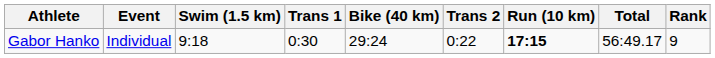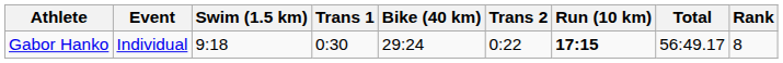 <table class="wikitable" border="1">
 <tr>
 <th>Athlete</th>
 <th>Event</th>
 <th>Swim (1.5 km)</th>
 <th>Trans 1</th>
 <th>Bike (40 km)</th>
 <th>Trans 2</th>
 <th>Run (10 km)</th>
 <th>Total</th>
 <th>Rank</th>
 </tr>
 <tr>
 <td><a href='#'>Gabor Hanko</a></td>
 <td><a href='#'>Individual</a></td>
 <td>9:18</td>
 <td>0:30</td>
 <td>29:24</td>
 <td>0:22</td>
 <td><strong>17:15</strong></td>
 <td>56:49.17</td>
-<td>9</td>
+<td>8</td>
 </tr>
 </table>
